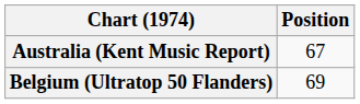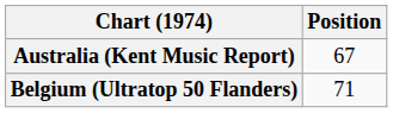 <table class="wikitable plainrowheaders" style="text-align:center">
 <tr>
 <th scope="col">Chart (1974)</th>
 <th scope="col">Position</th>
 </tr>
 <tr>
 <th scope="row">Australia (Kent Music Report)</th>
 <td>67</td>
 </tr>
 <tr>
 <th scope="row">Belgium (Ultratop 50 Flanders)</th>
-<td>69</td>
+<td>71</td>
 </tr>
 </table>
